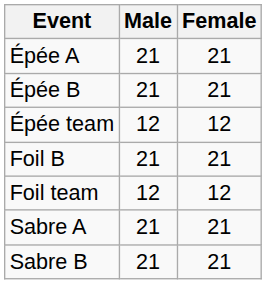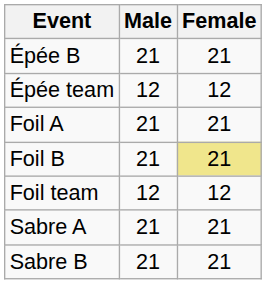 <table class=wikitable>
 <tr>
 <th>Event</th>
 <th>Male</th>
 <th>Female</th>
-</tr>
-<tr align=center>
-<td align=left>Épée A</td>
-<td>21</td>
-<td>21</td>
 </tr>
 <tr align=center>
 <td align=left>Épée B</td>
 <td>21</td>
 <td>21</td>
 </tr>
 <tr align=center>
 <td align=left>Épée team</td>
 <td>12</td>
 <td>12</td>
 </tr>
 <tr align=center>
+<td align=left>Foil A</td>
+<td>21</td>
+<td>21</td>
+</tr>
+<tr align=center>
 <td align=left>Foil B</td>
 <td>21</td>
-<td>21</td>
+<td style="background: khaki;">21</td>
 </tr>
 <tr align=center>
 <td align=left>Foil team</td>
 <td>12</td>
 <td>12</td>
 </tr>
 <tr align=center>
 <td align=left>Sabre A</td>
 <td>21</td>
 <td>21</td>
 </tr>
 <tr align=center>
 <td align=left>Sabre B</td>
 <td>21</td>
 <td>21</td>
 </tr>
 </table>
